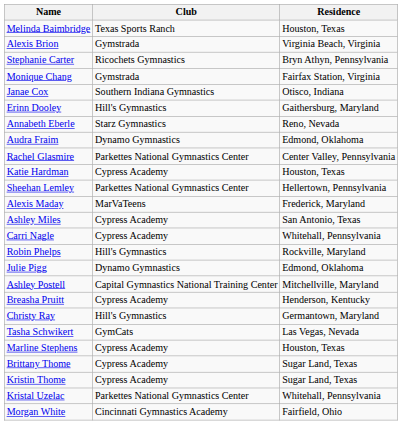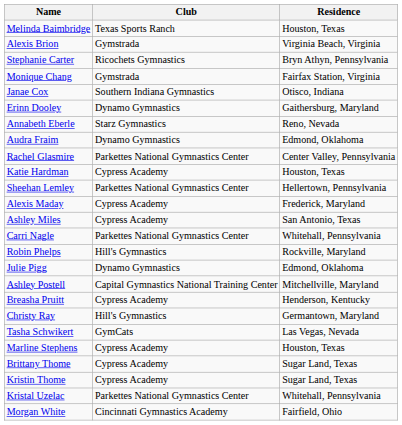 <table class="wikitable">
 <tr>
 <th>Name</th>
 <th>Club</th>
 <th>Residence</th>
 </tr>
 <tr>
 <td><a href='#'>Melinda Baimbridge</a></td>
 <td>Texas Sports Ranch</td>
 <td>Houston, Texas</td>
 </tr>
 <tr>
 <td><a href='#'>Alexis Brion</a></td>
 <td>Gymstrada</td>
 <td>Virginia Beach, Virginia</td>
 </tr>
 <tr>
 <td><a href='#'>Stephanie Carter</a></td>
 <td>Ricochets Gymnastics</td>
 <td>Bryn Athyn, Pennsylvania</td>
 </tr>
 <tr>
 <td><a href='#'>Monique Chang</a></td>
 <td>Gymstrada</td>
 <td>Fairfax Station, Virginia</td>
 </tr>
 <tr>
 <td><a href='#'>Janae Cox</a></td>
 <td>Southern Indiana Gymnastics</td>
 <td>Otisco, Indiana</td>
 </tr>
 <tr>
 <td><a href='#'>Erinn Dooley</a></td>
-<td>Hill's Gymnastics</td>
+<td>Dynamo Gymnastics</td>
 <td>Gaithersburg, Maryland</td>
 </tr>
 <tr>
 <td><a href='#'>Annabeth Eberle</a></td>
 <td>Starz Gymnastics</td>
 <td>Reno, Nevada</td>
 </tr>
 <tr>
 <td><a href='#'>Audra Fraim</a></td>
 <td>Dynamo Gymnastics</td>
 <td>Edmond, Oklahoma</td>
 </tr>
 <tr>
 <td><a href='#'>Rachel Glasmire</a></td>
 <td>Parkettes National Gymnastics Center</td>
 <td>Center Valley, Pennsylvania</td>
 </tr>
 <tr>
 <td><a href='#'>Katie Hardman</a></td>
 <td>Cypress Academy</td>
 <td>Houston, Texas</td>
 </tr>
 <tr>
 <td><a href='#'>Sheehan Lemley</a></td>
 <td>Parkettes National Gymnastics Center</td>
 <td>Hellertown, Pennsylvania</td>
 </tr>
 <tr>
 <td><a href='#'>Alexis Maday</a></td>
-<td>MarVaTeens</td>
+<td>Cypress Academy</td>
 <td>Frederick, Maryland</td>
 </tr>
 <tr>
 <td><a href='#'>Ashley Miles</a></td>
 <td>Cypress Academy</td>
 <td>San Antonio, Texas</td>
 </tr>
 <tr>
 <td><a href='#'>Carri Nagle</a></td>
-<td>Cypress Academy</td>
+<td>Parkettes National Gymnastics Center</td>
 <td>Whitehall, Pennsylvania</td>
 </tr>
 <tr>
 <td><a href='#'>Robin Phelps</a></td>
 <td>Hill's Gymnastics</td>
 <td>Rockville, Maryland</td>
 </tr>
 <tr>
 <td><a href='#'>Julie Pigg</a></td>
 <td>Dynamo Gymnastics</td>
 <td>Edmond, Oklahoma</td>
 </tr>
 <tr>
 <td><a href='#'>Ashley Postell</a></td>
 <td>Capital Gymnastics National Training Center</td>
 <td>Mitchellville, Maryland</td>
 </tr>
 <tr>
 <td><a href='#'>Breasha Pruitt</a></td>
 <td>Cypress Academy</td>
 <td>Henderson, Kentucky</td>
 </tr>
 <tr>
 <td><a href='#'>Christy Ray</a></td>
 <td>Hill's Gymnastics</td>
 <td>Germantown, Maryland</td>
 </tr>
 <tr>
 <td><a href='#'>Tasha Schwikert</a></td>
 <td>GymCats</td>
 <td>Las Vegas, Nevada</td>
 </tr>
 <tr>
 <td><a href='#'>Marline Stephens</a></td>
 <td>Cypress Academy</td>
 <td>Houston, Texas</td>
 </tr>
 <tr>
 <td><a href='#'>Brittany Thome</a></td>
 <td>Cypress Academy</td>
 <td>Sugar Land, Texas</td>
 </tr>
 <tr>
 <td><a href='#'>Kristin Thome</a></td>
 <td>Cypress Academy</td>
 <td>Sugar Land, Texas</td>
 </tr>
 <tr>
 <td><a href='#'>Kristal Uzelac</a></td>
 <td>Parkettes National Gymnastics Center</td>
 <td>Whitehall, Pennsylvania</td>
 </tr>
 <tr>
 <td><a href='#'>Morgan White</a></td>
 <td>Cincinnati Gymnastics Academy</td>
 <td>Fairfield, Ohio</td>
 </tr>
 </table>
